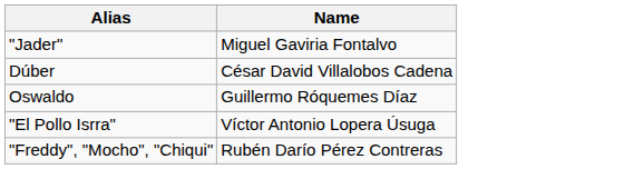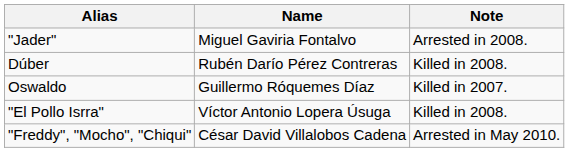 <table class="wikitable">
 <tr>
 <th>Alias</th>
 <th>Name</th>
+<th>Note</th>
 </tr>
 <tr>
 <td>"Jader"</td>
 <td>Miguel Gaviria Fontalvo</td>
+<td>Arrested in 2008.</td>
 </tr>
 <tr>
 <td>Dúber</td>
-<td>César David Villalobos Cadena</td>
+<td>Rubén Darío Pérez Contreras</td>
+<td>Killed in 2008.</td>
 </tr>
 <tr>
 <td>Oswaldo</td>
 <td>Guillermo Róquemes Díaz</td>
+<td>Killed in 2007.</td>
 </tr>
 <tr>
 <td>"El Pollo Isrra"</td>
 <td>Víctor Antonio Lopera Úsuga</td>
+<td>Killed in 2008.</td>
 </tr>
 <tr>
 <td>"Freddy", "Mocho", "Chiqui"</td>
-<td>Rubén Darío Pérez Contreras</td>
+<td>César David Villalobos Cadena</td>
+<td>Arrested in May 2010.</td>
 </tr>
 </table>
